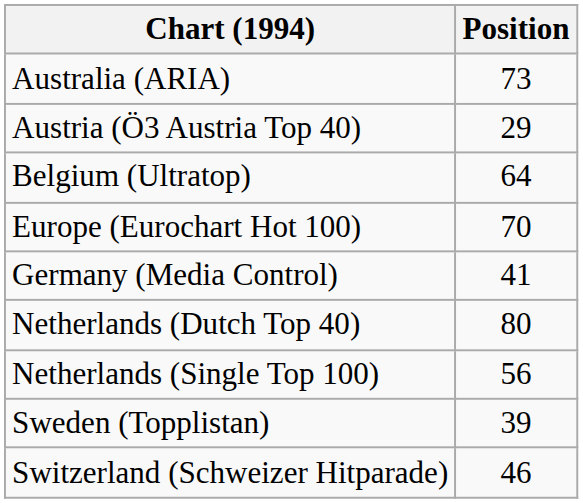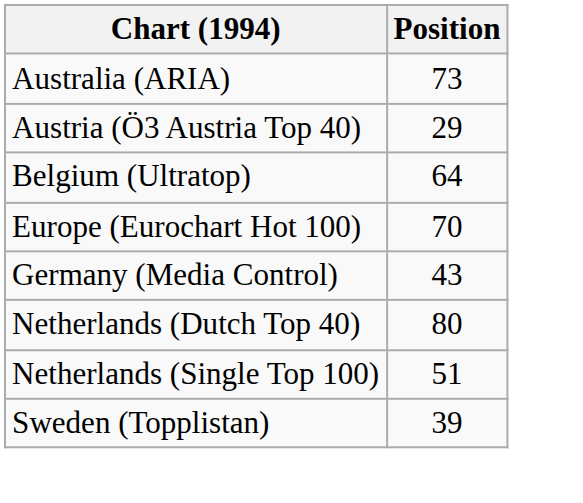 <table class="wikitable sortable">
 <tr>
 <th>Chart (1994)</th>
 <th>Position</th>
 </tr>
 <tr>
 <td>Australia (ARIA)</td>
 <td align="center">73</td>
 </tr>
 <tr>
 <td>Austria (Ö3 Austria Top 40)</td>
 <td align="center">29</td>
 </tr>
 <tr>
 <td>Belgium (Ultratop)</td>
 <td align="center">64</td>
 </tr>
 <tr>
 <td>Europe (Eurochart Hot 100)</td>
 <td align="center">70</td>
 </tr>
 <tr>
 <td>Germany (Media Control)</td>
-<td align="center">41</td>
+<td align="center">43</td>
 </tr>
 <tr>
 <td>Netherlands (Dutch Top 40)</td>
 <td align="center">80</td>
 </tr>
 <tr>
 <td>Netherlands (Single Top 100)</td>
-<td align="center">56</td>
+<td align="center">51</td>
 </tr>
 <tr>
 <td>Sweden (Topplistan)</td>
 <td align="center">39</td>
 </tr>
-<tr>
-<td>Switzerland (Schweizer Hitparade)</td>
-<td align="center">46</td>
-</tr>
 </table>
